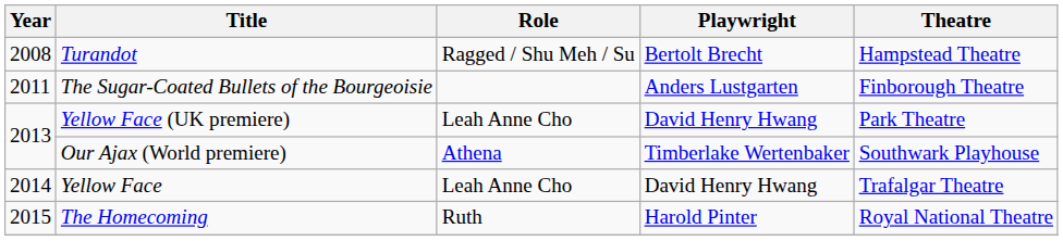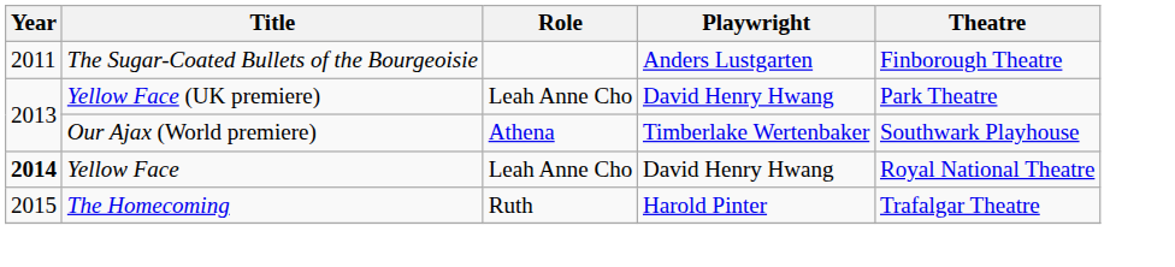 <table class="wikitable sortable unsortable">
 <tr>
 <th>Year</th>
 <th>Title</th>
 <th>Role</th>
 <th>Playwright</th>
 <th>Theatre</th>
-</tr>
-<tr>
-<td>2008</td>
-<td><em><a href='#'>Turandot</a></em></td>
-<td>Ragged / Shu Meh / Su</td>
-<td><a href='#'>Bertolt Brecht</a></td>
-<td><a href='#'>Hampstead Theatre</a></td>
 </tr>
 <tr>
 <td>2011</td>
 <td><em>The Sugar-Coated Bullets of the Bourgeoisie</em></td>
 <td></td>
 <td><a href='#'>Anders Lustgarten</a></td>
 <td><a href='#'>Finborough Theatre</a></td>
 </tr>
 <tr>
 <td rowspan="2">2013</td>
 <td><em><a href='#'>Yellow Face</a></em> (UK premiere)</td>
 <td>Leah Anne Cho</td>
 <td><a href='#'>David Henry Hwang</a></td>
 <td><a href='#'>Park Theatre</a></td>
 </tr>
 <tr>
 <td><em>Our Ajax</em> (World premiere)</td>
 <td><a href='#'>Athena</a></td>
 <td><a href='#'>Timberlake Wertenbaker</a></td>
 <td><a href='#'>Southwark Playhouse</a></td>
 </tr>
 <tr>
-<td>2014</td>
+<td><strong>2014</strong></td>
 <td><em>Yellow Face</em></td>
 <td>Leah Anne Cho</td>
 <td>David Henry Hwang</td>
-<td><a href='#'>Trafalgar Theatre</a></td>
+<td><a href='#'>Royal National Theatre</a></td>
 </tr>
 <tr>
 <td>2015</td>
 <td><em><a href='#'>The Homecoming</a></em></td>
 <td>Ruth</td>
 <td><a href='#'>Harold Pinter</a></td>
-<td><a href='#'>Royal National Theatre</a></td>
+<td><a href='#'>Trafalgar Theatre</a></td>
 </tr>
 <tr>
 </tr>
 </table>
